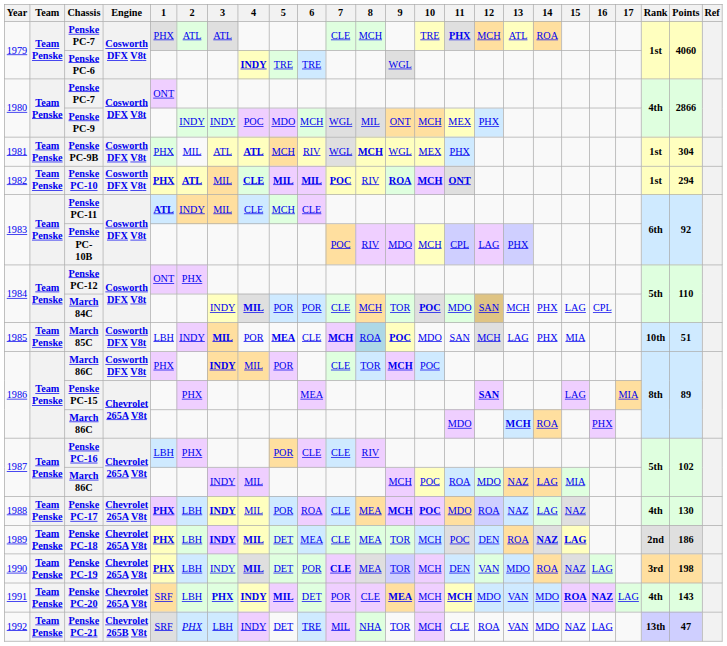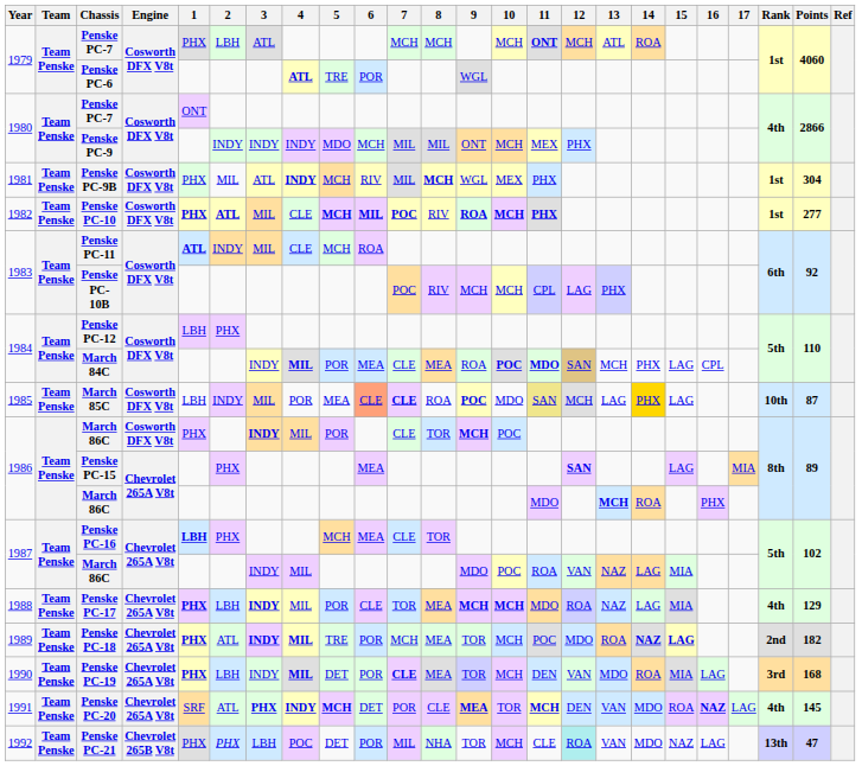 <table class="wikitable" style="text-align:center; font-size:90%">
 <tr>
 <th>Year</th>
 <th>Team</th>
 <th>Chassis</th>
 <th>Engine</th>
 <th>1</th>
 <th>2</th>
 <th>3</th>
 <th>4</th>
 <th>5</th>
 <th>6</th>
 <th>7</th>
 <th>8</th>
 <th>9</th>
 <th>10</th>
 <th>11</th>
 <th>12</th>
 <th>13</th>
 <th>14</th>
 <th>15</th>
 <th>16</th>
 <th>17</th>
 <th>Rank</th>
 <th>Points</th>
 <th>Ref</th>
 </tr>
 <tr>
 <td rowspan=2><a href='#'>1979</a></td>
 <th rowspan=2><a href='#'>Team Penske</a></th>
 <th><a href='#'>Penske</a> PC-7</th>
 <th rowspan=2><a href='#'>Cosworth</a> <a href='#'>DFX</a> <a href='#'>V8</a><a href='#'>t</a></th>
 <td style="background:#DFDFDF;"><a href='#'>PHX</a><br></td>
-<td style="background:#DFFFDF;"><a href='#'>ATL</a><br></td>
+<td style="background:#DFFFDF;"><a href='#'>LBH</a><br></td>
 <td style="background:#DFDFDF;"><a href='#'>ATL</a><br></td>
 <td></td>
 <td></td>
 <td></td>
-<td style="background:#DFFFDF;"><a href='#'>CLE</a><br></td>
+<td style="background:#DFFFDF;"><a href='#'>MCH</a><br></td>
 <td style="background:#DFFFDF;"><a href='#'>MCH</a><br></td>
 <td></td>
-<td style="background:#FFFFBF;"><a href='#'>TRE</a><br></td>
-<td style="background:#DFDFDF;"><strong><a href='#'>PHX</a></strong><br></td>
+<td style="background:#FFFFBF;"><a href='#'>MCH</a><br></td>
+<td style="background:#DFDFDF;"><strong><a href='#'>ONT</a></strong><br></td>
 <td style="background:#FFDF9F;"><a href='#'>MCH</a><br></td>
 <td style="background:#FFFFBF;"><a href='#'>ATL</a><br></td>
 <td style="background:#FFDF9F;"><a href='#'>ROA</a><br></td>
 <td></td>
 <td></td>
 <td></td>
 <td rowspan=2 style="background:#FFFFBF;"><strong>1st</strong></td>
 <td rowspan=2 style="background:#FFFFBF;"><strong>4060</strong></td>
 <th rowspan=2></th>
 </tr>
 <tr>
 <th><a href='#'>Penske</a> PC-6</th>
 <td></td>
 <td></td>
 <td></td>
-<td style="background:#FFFFBF;"><strong><a href='#'>INDY</a></strong><br></td>
+<td style="background:#FFFFBF;"><strong><a href='#'>ATL</a></strong><br></td>
 <td style="background:#DFFFDF;"><a href='#'>TRE</a><br></td>
-<td style="background:#CFEAFF;"><a href='#'>TRE</a><br></td>
+<td style="background:#CFEAFF;"><a href='#'>POR</a><br></td>
 <td></td>
 <td></td>
 <td style="background:#DFDFDF;"><a href='#'>WGL</a><br></td>
 <td></td>
 <td></td>
 <td></td>
 <td></td>
 <td></td>
 <td></td>
 <td></td>
 <td></td>
 </tr>
 <tr>
 <td rowspan=2><a href='#'>1980</a></td>
 <th rowspan=2><a href='#'>Team Penske</a></th>
 <th><a href='#'>Penske</a> PC-7</th>
 <th rowspan=2><a href='#'>Cosworth</a> <a href='#'>DFX</a> <a href='#'>V8</a><a href='#'>t</a></th>
 <td style="background:#EFCFFF;"><a href='#'>ONT</a><br></td>
 <td></td>
 <td></td>
 <td></td>
 <td></td>
 <td></td>
 <td></td>
 <td></td>
 <td></td>
 <td></td>
 <td></td>
 <td></td>
 <td></td>
 <td></td>
 <td></td>
 <td></td>
 <td></td>
 <td rowspan=2 style="background:#DFFFDF;"><strong>4th</strong></td>
 <td rowspan=2 style="background:#DFFFDF;"><strong>2866</strong></td>
 <th rowspan=2></th>
 </tr>
 <tr>
 <th><a href='#'>Penske</a> PC-9</th>
 <td></td>
 <td style="background:#DFFFDF;"><a href='#'>INDY</a><br></td>
 <td style="background:#DFFFDF;"><a href='#'>INDY</a><br></td>
-<td style="background:#EFCFFF;"><a href='#'>POC</a><br></td>
+<td style="background:#EFCFFF;"><a href='#'>INDY</a><br></td>
 <td style="background:#EFCFFF;"><a href='#'>MDO</a><br></td>
 <td style="background:#DFFFDF;"><a href='#'>MCH</a><br></td>
-<td style="background:#DFDFDF;"><a href='#'>WGL</a><br></td>
+<td style="background:#DFDFDF;"><a href='#'>MIL</a><br></td>
 <td style="background:#DFDFDF;"><a href='#'>MIL</a><br></td>
 <td style="background:#FFDF9F;"><a href='#'>ONT</a><br></td>
 <td style="background:#FFDF9F;"><a href='#'>MCH</a><br></td>
 <td style="background:#FFFFBF;"><a href='#'>MEX</a><br></td>
 <td style="background:#CFEAFF;"><a href='#'>PHX</a><br></td>
 <td></td>
 <td></td>
 <td></td>
 <td></td>
 <td></td>
 </tr>
 <tr>
 <td><a href='#'>1981</a></td>
 <th><a href='#'>Team Penske</a></th>
 <th><a href='#'>Penske</a> PC-9B</th>
 <th><a href='#'>Cosworth</a> <a href='#'>DFX</a> <a href='#'>V8</a><a href='#'>t</a></th>
 <td style="background:#DFFFDF;"><a href='#'>PHX</a><br></td>
 <td><a href='#'>MIL</a></td>
 <td style="background:#FFFFBF;"><a href='#'>ATL</a><br></td>
-<td style="background:#FFFFBF;"><strong><a href='#'>ATL</a></strong><br></td>
+<td style="background:#FFFFBF;"><strong><a href='#'>INDY</a></strong><br></td>
 <td style="background:#FFDF9F;"><a href='#'>MCH</a><br></td>
 <td style="background:#FFFFBF;"><a href='#'>RIV</a><br></td>
-<td style="background:#DFDFDF;"><a href='#'>WGL</a><br></td>
+<td style="background:#DFDFDF;"><a href='#'>MIL</a><br></td>
 <td style="background:#FFFFBF;"><strong><a href='#'>MCH</a></strong><br></td>
 <td style="background:#FFFFBF;"><a href='#'>WGL</a><br></td>
 <td style="background:#FFFFBF;"><a href='#'>MEX</a><br></td>
 <td style="background:#CFEAFF;"><a href='#'>PHX</a><br></td>
 <td></td>
 <td></td>
 <td></td>
 <td></td>
 <td></td>
 <td></td>
 <td style="background:#FFFFBF;"><strong>1st</strong></td>
 <td style="background:#FFFFBF;"><strong>304</strong></td>
 <th></th>
 </tr>
 <tr>
 <td><a href='#'>1982</a></td>
 <th><a href='#'>Team Penske</a></th>
 <th><a href='#'>Penske PC-10</a></th>
 <th><a href='#'>Cosworth</a> <a href='#'>DFX</a> <a href='#'>V8</a><a href='#'>t</a></th>
 <td style="background:#FFFFBF;"><strong><a href='#'>PHX</a></strong><br></td>
 <td style="background:#FFFFBF;"><strong><a href='#'>ATL</a></strong><br></td>
 <td style="background:#FFDF9F;"><a href='#'>MIL</a><br></td>
-<td style="background:#DFFFDF;"><strong><a href='#'>CLE</a><br></strong></td>
-<td style="background:#EFCFFF;"><strong><a href='#'>MIL</a></strong><br></td>
+<td style="background:#DFFFDF;"><a href='#'>CLE</a><br></td>
+<td style="background:#EFCFFF;"><strong><a href='#'>MCH</a></strong><br></td>
 <td style="background:#EFCFFF;"><strong><a href='#'>MIL</a></strong><br></td>
 <td style="background:#FFFFBF;"><strong><a href='#'>POC</a></strong><br></td>
 <td style="background:#FFFFBF;"><a href='#'>RIV</a><br></td>
 <td style="background:#DFFFDF;"><strong><a href='#'>ROA</a></strong><br></td>
 <td style="background:#EFCFFF;"><strong><a href='#'>MCH</a></strong><br></td>
-<td style="background:#DFDFDF;"><strong><a href='#'>ONT</a></strong><br></td>
+<td style="background:#DFDFDF;"><strong><a href='#'>PHX</a></strong><br></td>
 <td></td>
 <td></td>
 <td></td>
 <td></td>
 <td></td>
 <td></td>
 <td style="background:#FFFFBF;"><strong>1st</strong></td>
-<td style="background:#FFFFBF;"><strong>294</strong></td>
+<td style="background:#FFFFBF;"><strong>277</strong></td>
 <th></th>
 </tr>
 <tr>
 <td rowspan=2><a href='#'>1983</a></td>
 <th rowspan=2><a href='#'>Team Penske</a></th>
 <th><a href='#'>Penske</a> PC-11</th>
 <th rowspan=2><a href='#'>Cosworth</a> <a href='#'>DFX</a> <a href='#'>V8</a><a href='#'>t</a></th>
 <td style="background:#CFEAFF;"><strong><a href='#'>ATL</a></strong><br></td>
 <td style="background:#FFDF9F;"><a href='#'>INDY</a><br></td>
 <td style="background:#FFDF9F;"><a href='#'>MIL</a><br></td>
 <td style="background:#CFEAFF;"><a href='#'>CLE</a><br></td>
 <td style="background:#DFFFDF;"><a href='#'>MCH</a><br></td>
-<td style="background:#EFCFFF;"><a href='#'>CLE</a><br></td>
+<td style="background:#EFCFFF;"><a href='#'>ROA</a><br></td>
 <td></td>
 <td></td>
 <td></td>
 <td></td>
 <td></td>
 <td></td>
 <td></td>
 <td></td>
 <td></td>
 <td></td>
 <td></td>
 <td rowspan=2 style="background:#CFEAFF;"><strong>6th</strong></td>
 <td rowspan=2 style="background:#CFEAFF;"><strong>92</strong></td>
 <th rowspan=2></th>
 </tr>
 <tr>
 <th><a href='#'>Penske</a> PC-10B</th>
 <td></td>
 <td></td>
 <td></td>
 <td></td>
 <td></td>
 <td></td>
 <td style="background:#FFDF9F;"><a href='#'>POC</a><br></td>
 <td style="background:#EFCFFF;"><a href='#'>RIV</a><br></td>
-<td style="background:#EFCFFF;"><a href='#'>MDO</a><br></td>
+<td style="background:#EFCFFF;"><a href='#'>MCH</a><br></td>
 <td style="background:#FFFFBF;"><a href='#'>MCH</a><br></td>
 <td style="background:#CFCFFF;"><a href='#'>CPL</a><br></td>
 <td style="background:#EFCFFF;"><a href='#'>LAG</a><br></td>
 <td style="background:#CFCFFF;"><a href='#'>PHX</a><br></td>
 <td></td>
 <td></td>
 <td></td>
 <td></td>
 </tr>
 <tr>
 <td rowspan=2><a href='#'>1984</a></td>
 <th rowspan=2><a href='#'>Team Penske</a></th>
 <th><a href='#'>Penske</a> PC-12</th>
 <th rowspan=2><a href='#'>Cosworth</a> <a href='#'>DFX</a> <a href='#'>V8</a><a href='#'>t</a></th>
-<td style="background:#EFCFFF;"><a href='#'>ONT</a><br></td>
+<td style="background:#EFCFFF;"><a href='#'>LBH</a><br></td>
 <td style="background:#EFCFFF;"><a href='#'>PHX</a><br></td>
 <td></td>
 <td></td>
 <td></td>
 <td></td>
 <td></td>
 <td></td>
 <td></td>
 <td></td>
 <td></td>
 <td></td>
 <td></td>
 <td></td>
 <td></td>
 <td></td>
 <td></td>
 <td rowspan=2 style="background:#DFFFDF;"><strong>5th</strong></td>
 <td rowspan=2 style="background:#DFFFDF;"><strong>110</strong></td>
 <th rowspan=2></th>
 </tr>
 <tr>
 <th><a href='#'>March</a> 84C</th>
 <td></td>
 <td></td>
 <td style="background:#FFFFBF;"><a href='#'>INDY</a><br></td>
 <td style="background:#DFDFDF;"><strong><a href='#'>MIL</a></strong><br></td>
 <td style="background:#CFEAFF;"><a href='#'>POR</a><br></td>
-<td style="background:#CFEAFF;"><a href='#'>POR</a><br></td>
+<td style="background:#CFEAFF;"><a href='#'>MEA</a><br></td>
 <td style="background:#DFFFDF;"><a href='#'>CLE</a><br></td>
-<td style="background:#FFDF9F;"><a href='#'>MCH</a><br></td>
-<td style="background:#DFFFDF;"><a href='#'>TOR</a><br></td>
+<td style="background:#FFDF9F;"><a href='#'>MEA</a><br></td>
+<td style="background:#DFFFDF;"><a href='#'>ROA</a><br></td>
 <td style="background:#DFDFDF;"><strong><a href='#'>POC</a></strong><br></td>
-<td style="background:#DFFFDF;"><a href='#'>MDO</a><br></td>
+<td style="background:#DFFFDF;"><strong><a href='#'>MDO</a><br></strong></td>
 <td style="background:#DFC484;"><a href='#'>SAN</a><br></td>
 <td><a href='#'>MCH</a></td>
 <td><a href='#'>PHX</a></td>
 <td><a href='#'>LAG</a></td>
 <td><a href='#'>CPL</a></td>
 <td></td>
 </tr>
 <tr>
 <td><a href='#'>1985</a></td>
 <th><a href='#'>Team Penske</a></th>
 <th><a href='#'>March</a> 85C</th>
 <th><a href='#'>Cosworth</a> <a href='#'>DFX</a> <a href='#'>V8</a><a href='#'>t</a></th>
 <td><a href='#'>LBH</a></td>
 <td style="background:#EFCFFF;"><a href='#'>INDY</a><br></td>
-<td style="background:#FFDF9F;"><strong><a href='#'>MIL</a><br></strong></td>
+<td style="background:#FFDF9F;"><a href='#'>MIL</a><br></td>
 <td><a href='#'>POR</a></td>
-<td><strong><a href='#'>MEA</a></strong></td>
-<td><a href='#'>CLE</a></td>
-<td style="background:#EFCFFF;"><strong><a href='#'>MCH</a></strong><br></td>
-<td style="background: lightblue;"><a href='#'>ROA</a></td>
+<td><a href='#'>MEA</a></td>
+<td style="background: lightsalmon;"><a href='#'>CLE</a></td>
+<td style="background:#EFCFFF;"><strong><a href='#'>CLE</a></strong><br></td>
+<td><a href='#'>ROA</a></td>
 <td style="background:#FFFFBF;"><strong><a href='#'>POC</a></strong><br></td>
 <td><a href='#'>MDO</a></td>
-<td><a href='#'>SAN</a></td>
+<td style="background: khaki;"><a href='#'>SAN</a></td>
 <td style="background:#DFDFDF;"><a href='#'>MCH</a><br></td>
 <td><a href='#'>LAG</a></td>
-<td><a href='#'>PHX</a></td>
-<td><a href='#'>MIA</a></td>
+<td style="background: gold;"><a href='#'>PHX</a></td>
+<td><a href='#'>LAG</a></td>
 <td></td>
 <td></td>
 <td style="background:#CFEAFF;"><strong>10th</strong></td>
-<td style="background:#CFEAFF;"><strong>51</strong></td>
+<td style="background:#CFEAFF;"><strong>87</strong></td>
 <th></th>
 </tr>
 <tr>
 <td rowspan=3><a href='#'>1986</a></td>
 <th rowspan=3><a href='#'>Team Penske</a></th>
 <th><a href='#'>March</a> 86C</th>
 <th><a href='#'>Cosworth</a> <a href='#'>DFX</a> <a href='#'>V8</a><a href='#'>t</a></th>
 <td style="background:#EFCFFF;"><a href='#'>PHX</a><br></td>
 <td></td>
 <td style="background:#FFDF9F;"><strong><a href='#'>INDY</a></strong><br></td>
 <td style="background:#FFDF9F;"><a href='#'>MIL</a><br></td>
 <td style="background:#EFCFFF;"><a href='#'>POR</a><br></td>
 <td></td>
 <td style="background:#DFFFDF;"><a href='#'>CLE</a><br></td>
 <td style="background:#CFEAFF;"><a href='#'>TOR</a><br></td>
 <td style="background:#EFCFFF;"><strong><a href='#'>MCH</a></strong><br></td>
 <td style="background:#CFEAFF;"><a href='#'>POC</a><br></td>
 <td></td>
 <td></td>
 <td></td>
 <td></td>
 <td></td>
 <td></td>
 <td></td>
 <td rowspan=3 style="background:#CFEAFF;"><strong>8th</strong></td>
 <td rowspan=3 style="background:#CFEAFF;"><strong>89</strong></td>
 <th rowspan=3></th>
 </tr>
 <tr>
 <th><a href='#'>Penske</a> PC-15</th>
 <th rowspan=2><a href='#'>Chevrolet</a> <a href='#'>265A</a> <a href='#'>V8</a><a href='#'>t</a></th>
 <td></td>
 <td style="background:#EFCFFF;"><a href='#'>PHX</a><br></td>
 <td></td>
 <td></td>
 <td></td>
 <td style="background:#EFCFFF;"><a href='#'>MEA</a><br></td>
 <td></td>
 <td></td>
 <td></td>
 <td></td>
 <td></td>
 <td style="background:#EFCFFF;"><strong><a href='#'>SAN</a></strong><br></td>
 <td></td>
 <td></td>
 <td style="background:#EFCFFF;"><a href='#'>LAG</a><br></td>
 <td></td>
 <td style="background:#FFDF9F;"><a href='#'>MIA</a><br></td>
 </tr>
 <tr>
 <th><a href='#'>March</a> 86C</th>
 <td></td>
 <td></td>
 <td></td>
 <td></td>
 <td></td>
 <td></td>
 <td></td>
 <td></td>
 <td></td>
 <td></td>
 <td style="background:#EFCFFF;"><a href='#'>MDO</a><br></td>
 <td></td>
 <td style="background:#CFEAFF;"><strong><a href='#'>MCH</a></strong><br></td>
 <td style="background:#FFDF9F;"><a href='#'>ROA</a><br></td>
 <td></td>
 <td style="background:#EFCFFF;"><a href='#'>PHX</a><br></td>
 <td></td>
 </tr>
 <tr>
 <td rowspan=2><a href='#'>1987</a></td>
 <th rowspan=2><a href='#'>Team Penske</a></th>
 <th><a href='#'>Penske</a> <a href='#'>PC-16</a></th>
 <th rowspan=2><a href='#'>Chevrolet</a> <a href='#'>265A</a> <a href='#'>V8</a><a href='#'>t</a></th>
-<td style="background:#CFEAFF;"><a href='#'>LBH</a><br></td>
+<td style="background:#CFEAFF;"><strong><a href='#'>LBH</a><br></strong></td>
 <td style="background:#EFCFFF;"><a href='#'>PHX</a><br></td>
 <td></td>
 <td></td>
-<td style="background:#FFDF9F;"><a href='#'>POR</a><br></td>
-<td style="background:#EFCFFF;"><a href='#'>CLE</a><br></td>
+<td style="background:#FFDF9F;"><a href='#'>MCH</a><br></td>
+<td style="background:#EFCFFF;"><a href='#'>MEA</a><br></td>
 <td style="background:#CFEAFF;"><a href='#'>CLE</a><br></td>
-<td style="background:#EFCFFF;"><a href='#'>RIV</a><br></td>
+<td style="background:#EFCFFF;"><a href='#'>TOR</a><br></td>
 <td></td>
 <td></td>
 <td></td>
 <td></td>
 <td></td>
 <td></td>
 <td></td>
 <td></td>
 <td></td>
 <td rowspan=2 style="background:#DFFFDF;"><strong>5th</strong></td>
 <td rowspan=2 style="background:#DFFFDF;"><strong>102</strong></td>
 <th rowspan=2></th>
 </tr>
 <tr>
 <th><a href='#'>March</a> 86C</th>
 <td></td>
 <td></td>
 <td style="background:#EFCFFF;"><a href='#'>INDY</a><br></td>
 <td style="background:#EFCFFF;"><a href='#'>MIL</a><br></td>
 <td></td>
 <td></td>
 <td></td>
 <td></td>
-<td style="background:#EFCFFF;"><a href='#'>MCH</a><br></td>
+<td style="background:#EFCFFF;"><a href='#'>MDO</a><br></td>
 <td style="background:#FFFFBF;"><a href='#'>POC</a><br></td>
 <td style="background:#CFEAFF;"><a href='#'>ROA</a><br></td>
-<td style="background:#DFFFDF;"><a href='#'>MDO</a><br></td>
+<td style="background:#DFFFDF;"><a href='#'>VAN</a><br></td>
 <td style="background:#FFDF9F;"><a href='#'>NAZ</a><br></td>
 <td style="background:#FFDF9F;"><a href='#'>LAG</a><br></td>
 <td style="background:#DFFFDF;"><a href='#'>MIA</a><br></td>
 <td></td>
 <td></td>
 </tr>
 <tr>
 <td><a href='#'>1988</a></td>
 <th><a href='#'>Team Penske</a></th>
 <th><a href='#'>Penske</a> <a href='#'>PC-17</a></th>
 <th><a href='#'>Chevrolet</a> <a href='#'>265A</a> <a href='#'>V8</a><a href='#'>t</a></th>
 <td style="background:#EFCFFF;"><strong><a href='#'>PHX</a></strong><br></td>
 <td style="background:#CFEAFF;"><a href='#'>LBH</a><br></td>
 <td style="background:#FFFFBF;"><strong><a href='#'>INDY</a></strong><br></td>
 <td style="background:#FFFFBF;"><a href='#'>MIL</a><br></td>
 <td style="background:#CFEAFF;"><a href='#'>POR</a><br></td>
-<td style="background:#EFCFFF;"><a href='#'>ROA</a><br></td>
-<td style="background:#CFEAFF;"><a href='#'>CLE</a><br></td>
+<td style="background:#EFCFFF;"><a href='#'>CLE</a><br></td>
+<td style="background:#CFEAFF;"><a href='#'>TOR</a><br></td>
 <td style="background:#FFDF9F;"><a href='#'>MEA</a><br></td>
 <td style="background:#EFCFFF;"><strong><a href='#'>MCH</a></strong><br></td>
-<td style="background:#EFCFFF;"><strong><a href='#'>POC</a></strong><br></td>
+<td style="background:#EFCFFF;"><strong><a href='#'>MCH</a></strong><br></td>
 <td style="background:#FFDF9F;"><a href='#'>MDO</a><br></td>
 <td style="background:#CFCFFF;"><a href='#'>ROA</a><br></td>
 <td style="background:#CFEAFF;"><a href='#'>NAZ</a><br></td>
 <td style="background:#DFFFDF;"><a href='#'>LAG</a><br></td>
-<td style="background:#DFDFDF;"><a href='#'>NAZ</a><br></td>
+<td style="background:#DFDFDF;"><a href='#'>MIA</a><br></td>
 <td></td>
 <td></td>
 <td style="background:#DFFFDF;"><strong>4th</strong></td>
-<td style="background:#DFFFDF;"><strong>130</strong></td>
+<td style="background:#DFFFDF;"><strong>129</strong></td>
 <th></th>
 </tr>
 <tr>
 <td><a href='#'>1989</a></td>
 <th><a href='#'>Team Penske</a></th>
 <th><a href='#'>Penske</a> <a href='#'>PC-18</a></th>
 <th><a href='#'>Chevrolet</a> <a href='#'>265A</a> <a href='#'>V8</a><a href='#'>t</a></th>
 <td style="background:#FFFFBF;"><strong><a href='#'>PHX</a></strong><br></td>
-<td style="background:#DFFFDF;"><a href='#'>LBH</a><br></td>
+<td style="background:#DFFFDF;"><a href='#'>ATL</a><br></td>
 <td style="background:#EFCFFF;"><strong><a href='#'>INDY</a></strong><br></td>
 <td style="background:#FFFFBF;"><strong><a href='#'>MIL</a></strong><br></td>
-<td style="background:#DFFFDF;"><a href='#'>DET</a><br></td>
-<td style="background:#CFEAFF;"><a href='#'>MEA</a><br></td>
-<td style="background:#DFFFDF;"><a href='#'>CLE</a><br></td>
+<td style="background:#DFFFDF;"><a href='#'>TRE</a><br></td>
+<td style="background:#CFEAFF;"><a href='#'>POR</a><br></td>
+<td style="background:#DFFFDF;"><a href='#'>MCH</a><br></td>
 <td style="background:#DFFFDF;"><a href='#'>MEA</a><br></td>
 <td style="background:#DFFFDF;"><a href='#'>TOR</a><br></td>
 <td style="background:#CFEAFF;"><a href='#'>MCH</a><br></td>
 <td style="background:#DFDFDF;"><a href='#'>POC</a><br></td>
-<td style="background:#CFEAFF;"><a href='#'>DEN</a><br></td>
+<td style="background:#CFEAFF;"><a href='#'>MDO</a><br></td>
 <td style="background:#FFDF9F;"><a href='#'>ROA</a><br></td>
 <td style="background:#DFDFDF;"><strong><a href='#'>NAZ</a></strong><br></td>
 <td style="background:#FFFFBF;"><strong><a href='#'>LAG</a></strong><br></td>
 <td></td>
 <td></td>
 <td style="background:#DFDFDF;"><strong>2nd</strong></td>
-<td style="background:#DFDFDF;"><strong>186</strong></td>
+<td style="background:#DFDFDF;"><strong>182</strong></td>
 <th></th>
 </tr>
 <tr>
 <td><a href='#'>1990</a></td>
 <th><a href='#'>Team Penske</a></th>
 <th><a href='#'>Penske</a> <a href='#'>PC-19</a></th>
 <th><a href='#'>Chevrolet</a> <a href='#'>265A</a> <a href='#'>V8</a><a href='#'>t</a></th>
 <td style="background:#FFFFBF;"><strong><a href='#'>PHX</a></strong><br></td>
 <td style="background:#CFEAFF;"><a href='#'>LBH</a><br></td>
 <td style="background:#DFFFDF;"><a href='#'>INDY</a><br></td>
 <td style="background:#DFDFDF;"><strong><a href='#'>MIL</a></strong><br></td>
 <td style="background:#DFFFDF;"><a href='#'>DET</a><br></td>
 <td style="background:#DFFFDF;"><a href='#'>POR</a><br></td>
 <td style="background:#EFCFFF;"><strong><a href='#'>CLE</a></strong><br></td>
 <td style="background:#DFDFDF;"><a href='#'>MEA</a><br></td>
 <td style="background:#CFCFFF;"><a href='#'>TOR</a><br></td>
 <td style="background:#EFCFFF;"><a href='#'>MCH</a><br></td>
 <td style="background:#CFEAFF;"><a href='#'>DEN</a><br></td>
 <td style="background:#DFFFDF;"><a href='#'>VAN</a><br></td>
 <td style="background:#CFEAFF;"><a href='#'>MDO</a><br></td>
 <td style="background:#FFDF9F;"><a href='#'>ROA</a><br></td>
-<td style="background:#DFDFDF;"><a href='#'>NAZ</a><br></td>
+<td style="background:#DFDFDF;"><a href='#'>MIA</a><br></td>
 <td style="background:#DFFFDF;"><a href='#'>LAG</a><br></td>
 <td></td>
 <td style="background:#FFDF9F;"><strong>3rd</strong></td>
-<td style="background:#FFDF9F;"><strong>198</strong></td>
+<td style="background:#FFDF9F;"><strong>168</strong></td>
 <th></th>
 </tr>
 <tr>
 <td><a href='#'>1991</a></td>
 <th><a href='#'>Team Penske</a></th>
 <th><a href='#'>Penske</a> <a href='#'>PC-20</a></th>
 <th><a href='#'>Chevrolet</a> <a href='#'>265A</a> <a href='#'>V8</a><a href='#'>t</a></th>
 <td style="background:#FFDF9F;"><a href='#'>SRF</a><br></td>
-<td style="background:#DFFFDF;"><a href='#'>LBH</a><br></td>
+<td style="background:#DFFFDF;"><a href='#'>ATL</a><br></td>
 <td style="background:#DFFFDF;"><strong><a href='#'>PHX</a></strong><br></td>
 <td style="background:#FFFFBF;"><strong><a href='#'>INDY</a></strong><br></td>
-<td style="background:#EFCFFF;"><strong><a href='#'>MIL</a></strong><br></td>
+<td style="background:#EFCFFF;"><strong><a href='#'>MCH</a></strong><br></td>
 <td style="background:#DFFFDF;"><a href='#'>DET</a><br></td>
 <td style="background:#EFCFFF;"><a href='#'>POR</a><br></td>
 <td style="background:#EFCFFF;"><a href='#'>CLE</a><br></td>
 <td style="background:#FFDF9F;"><strong><a href='#'>MEA</a></strong><br></td>
-<td style="background:#EFCFFF;"><a href='#'>MCH</a><br></td>
+<td style="background:#EFCFFF;"><a href='#'>TOR</a><br></td>
 <td style="background:#FFFFBF;"><strong><a href='#'>MCH</a></strong><br></td>
-<td style="background:#CFEAFF;"><a href='#'>MDO</a><br></td>
+<td style="background:#CFEAFF;"><a href='#'>DEN</a><br></td>
 <td style="background:#CFEAFF;"><a href='#'>VAN</a><br></td>
 <td style="background:#CFEAFF;"><a href='#'>MDO</a><br></td>
-<td style="background:#EFCFFF;"><strong><a href='#'>ROA</a><br></strong></td>
+<td style="background:#EFCFFF;"><a href='#'>ROA</a><br></td>
 <td style="background:#EFCFFF;"><strong><a href='#'>NAZ</a></strong><br></td>
 <td style="background:#DFFFDF;"><a href='#'>LAG</a><br></td>
 <td style="background:#DFFFDF;"><strong>4th</strong></td>
-<td style="background:#DFFFDF;"><strong>143</strong></td>
+<td style="background:#DFFFDF;"><strong>145</strong></td>
 <th></th>
 </tr>
 <tr>
 <td><a href='#'>1992</a></td>
 <th><a href='#'>Team Penske</a></th>
 <th><a href='#'>Penske</a> <a href='#'>PC-21</a></th>
 <th><a href='#'>Chevrolet</a> <a href='#'>265B</a> <a href='#'>V8</a><a href='#'>t</a></th>
-<td style="background:#DFDFDF;"><a href='#'>SRF</a><br></td>
+<td style="background:#DFDFDF;"><a href='#'>PHX</a><br></td>
 <td style="background:#CFEAFF;"><em><a href='#'>PHX</a></em><br></td>
 <td style="background:#CFEAFF;"><a href='#'>LBH</a><br></td>
-<td style="background:#EFCFFF;"><a href='#'>INDY</a><br></td>
+<td style="background:#EFCFFF;"><a href='#'>POC</a><br></td>
 <td><a href='#'>DET</a></td>
-<td style="background:#CFEAFF;"><a href='#'>TRE</a><br></td>
+<td style="background:#CFEAFF;"><a href='#'>POR</a><br></td>
 <td style="background:#EFCFFF;"><a href='#'>MIL</a><br></td>
 <td style="background:#DFFFDF;"><a href='#'>NHA</a><br></td>
 <td><a href='#'>TOR</a></td>
 <td style="background:#EFCFFF;"><a href='#'>MCH</a><br></td>
 <td><a href='#'>CLE</a></td>
-<td><a href='#'>ROA</a></td>
+<td style="background: paleturquoise;"><a href='#'>ROA</a></td>
 <td><a href='#'>VAN</a></td>
 <td><a href='#'>MDO</a></td>
 <td><a href='#'>NAZ</a></td>
 <td><a href='#'>LAG</a></td>
 <td></td>
 <td style="background:#CFCFFF;"><strong>13th</strong></td>
 <td style="background:#CFCFFF;"><strong>47</strong></td>
 <th></th>
 </tr>
 </table>
